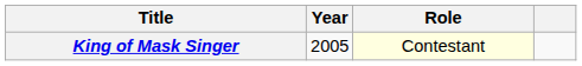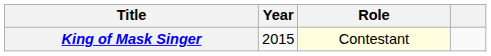 <table class="wikitable sortable plainrowheaders" style="text-align:center;" border="1">
 <tr>
 <th scope="col" style="width: 17em;">Title</th>
 <th scope="col" style="width: 2em;">Year</th>
 <th scope="col" style="width: 10em;">Role</th>
 <th scope="col" class="unsortable" style="width: 2em;"></th>
 </tr>
 <tr>
 <th scope="row"><em><a href='#'>King of Mask Singer</a></em></th>
-<td>2005</td>
+<td>2015</td>
 <td style="background: lightyellow;">Contestant</td>
 <td></td>
 </tr>
 </table>
